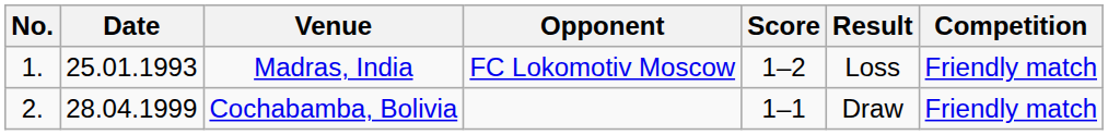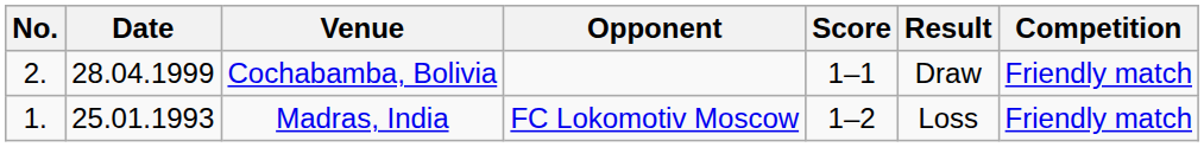 <table class="wikitable" style="font-size:95%; text-align:center;">
 <tr>
 <th>No.</th>
 <th>Date</th>
 <th>Venue</th>
 <th>Opponent</th>
 <th>Score</th>
 <th>Result</th>
 <th>Competition</th>
 </tr>
 <tr>
+<td>2.</td>
+<td>28.04.1999</td>
+<td><a href='#'>Cochabamba, Bolivia</a></td>
+<td></td>
+<td>1–1</td>
+<td>Draw</td>
+<td><a href='#'>Friendly match</a></td>
+</tr>
+<tr>
 <td>1.</td>
 <td>25.01.1993</td>
 <td><a href='#'>Madras, India</a></td>
 <td> <a href='#'>FC Lokomotiv Moscow</a></td>
 <td>1–2</td>
 <td>Loss</td>
 <td><a href='#'>Friendly match</a></td>
 </tr>
-<tr>
-<td>2.</td>
-<td>28.04.1999</td>
-<td><a href='#'>Cochabamba, Bolivia</a></td>
-<td></td>
-<td>1–1</td>
-<td>Draw</td>
-<td><a href='#'>Friendly match</a></td>
-</tr>
 </table>
